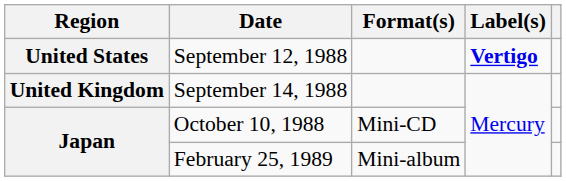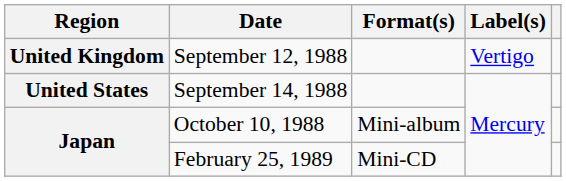 <table class="wikitable plainrowheaders">
 <tr>
 <th scope="col">Region</th>
 <th scope="col">Date</th>
 <th scope="col">Format(s)</th>
 <th scope="col">Label(s)</th>
 <th scope="col"></th>
 </tr>
 <tr>
-<th scope="row">United States</th>
+<th scope="row">United Kingdom</th>
 <td>September 12, 1988</td>
 <td></td>
-<td><strong><a href='#'>Vertigo</a></strong></td>
+<td><a href='#'>Vertigo</a></td>
 <td></td>
 </tr>
 <tr>
-<th scope="row">United Kingdom</th>
+<th scope="row">United States</th>
 <td>September 14, 1988</td>
 <td></td>
 <td rowspan="3"><a href='#'>Mercury</a></td>
 <td></td>
 </tr>
 <tr>
 <th scope="row" rowspan="2">Japan</th>
 <td>October 10, 1988</td>
-<td>Mini-CD</td>
+<td>Mini-album</td>
 <td></td>
 </tr>
 <tr>
 <td>February 25, 1989</td>
-<td>Mini-album</td>
+<td>Mini-CD</td>
 <td></td>
 </tr>
 </table>
